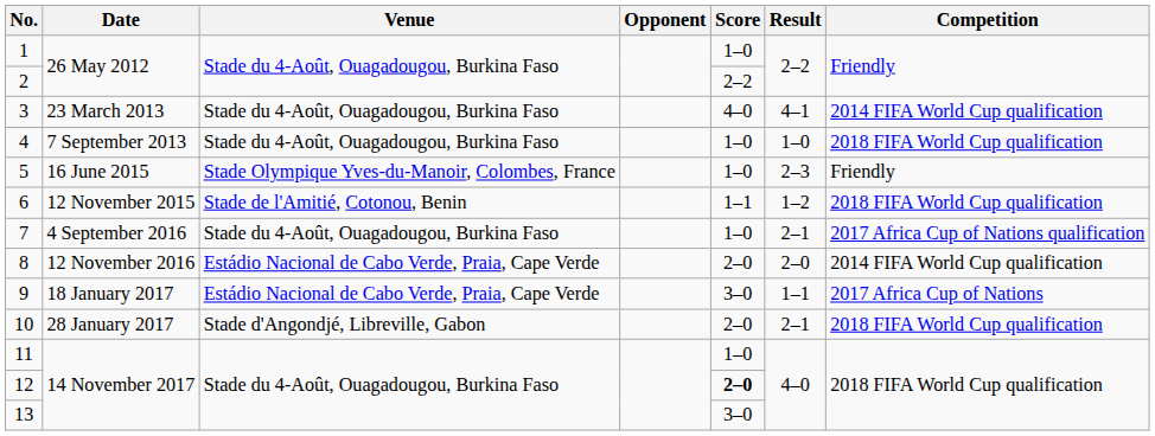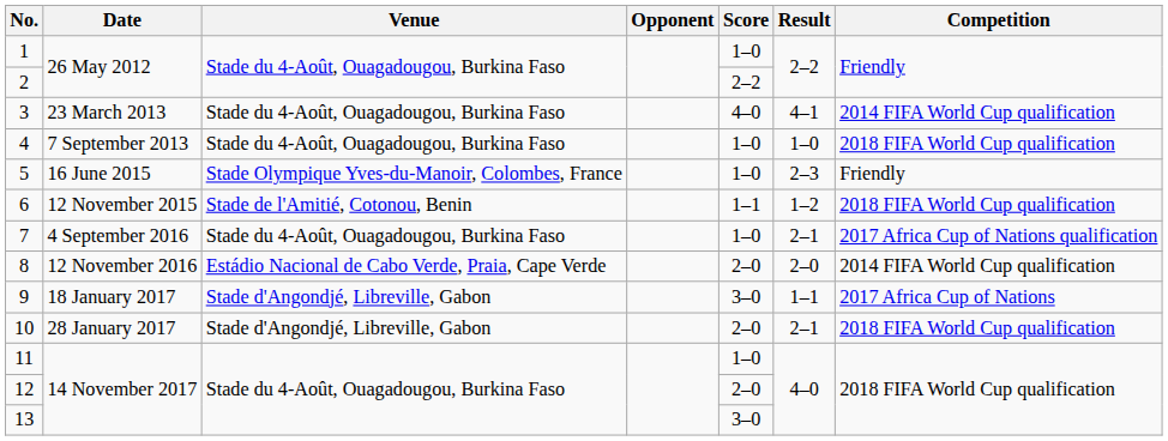 <table class="wikitable sortable">
 <tr>
 <th scope="col">No.</th>
 <th scope="col">Date</th>
 <th scope="col">Venue</th>
 <th scope="col">Opponent</th>
 <th scope="col">Score</th>
 <th scope="col">Result</th>
 <th scope="col">Competition</th>
 </tr>
 <tr>
 <td style="text-align:center">1</td>
 <td rowspan="2">26 May 2012</td>
 <td rowspan="2"><a href='#'>Stade du 4-Août</a>, <a href='#'>Ouagadougou</a>, Burkina Faso</td>
 <td rowspan="2"></td>
 <td align="center">1–0</td>
 <td rowspan="2" style="text-align:center">2–2</td>
 <td rowspan="2"><a href='#'>Friendly</a></td>
 </tr>
 <tr>
 <td style="text-align:center">2</td>
 <td align="center">2–2</td>
 </tr>
 <tr>
 <td style="text-align:center">3</td>
 <td>23 March 2013</td>
 <td>Stade du 4-Août, Ouagadougou, Burkina Faso</td>
 <td></td>
 <td align="center">4–0</td>
 <td align="center">4–1</td>
 <td><a href='#'>2014 FIFA World Cup qualification</a></td>
 </tr>
 <tr>
 <td style="text-align:center">4</td>
 <td>7 September 2013</td>
 <td>Stade du 4-Août, Ouagadougou, Burkina Faso</td>
 <td></td>
 <td align="center">1–0</td>
 <td align="center">1–0</td>
 <td><a href='#'>2018 FIFA World Cup qualification</a></td>
 </tr>
 <tr>
 <td style="text-align:center">5</td>
 <td>16 June 2015</td>
 <td><a href='#'>Stade Olympique Yves-du-Manoir</a>, <a href='#'>Colombes</a>, France</td>
 <td></td>
 <td align="center">1–0</td>
 <td align="center">2–3</td>
 <td>Friendly</td>
 </tr>
 <tr>
 <td style="text-align:center">6</td>
 <td>12 November 2015</td>
 <td><a href='#'>Stade de l'Amitié</a>, <a href='#'>Cotonou</a>, Benin</td>
 <td></td>
 <td align="center">1–1</td>
 <td align="center">1–2</td>
 <td><a href='#'>2018 FIFA World Cup qualification</a></td>
 </tr>
 <tr>
 <td style="text-align:center">7</td>
 <td>4 September 2016</td>
 <td>Stade du 4-Août, Ouagadougou, Burkina Faso</td>
 <td></td>
 <td align="center">1–0</td>
 <td align="center">2–1</td>
 <td><a href='#'>2017 Africa Cup of Nations qualification</a></td>
 </tr>
 <tr>
 <td style="text-align:center">8</td>
 <td>12 November 2016</td>
 <td><a href='#'>Estádio Nacional de Cabo Verde</a>, <a href='#'>Praia</a>, Cape Verde</td>
 <td></td>
 <td align="center">2–0</td>
 <td align="center">2–0</td>
 <td>2014 FIFA World Cup qualification</td>
 </tr>
 <tr>
 <td style="text-align:center">9</td>
 <td>18 January 2017</td>
-<td><a href='#'>Estádio Nacional de Cabo Verde</a>, <a href='#'>Praia</a>, Cape Verde</td>
+<td><a href='#'>Stade d'Angondjé</a>, <a href='#'>Libreville</a>, Gabon</td>
 <td></td>
 <td align="center">3–0</td>
 <td align="center">1–1</td>
 <td><a href='#'>2017 Africa Cup of Nations</a></td>
 </tr>
 <tr>
 <td style="text-align:center">10</td>
 <td>28 January 2017</td>
 <td>Stade d'Angondjé, Libreville, Gabon</td>
 <td></td>
 <td align="center">2–0</td>
 <td align="center">2–1</td>
 <td><a href='#'>2018 FIFA World Cup qualification</a></td>
 </tr>
 <tr>
 <td style="text-align:center">11</td>
 <td rowspan="3">14 November 2017</td>
 <td rowspan="3">Stade du 4-Août, Ouagadougou, Burkina Faso</td>
 <td rowspan="3"></td>
 <td align="center">1–0</td>
 <td rowspan="3" align="center">4–0</td>
 <td rowspan="3">2018 FIFA World Cup qualification</td>
 </tr>
 <tr>
 <td style="text-align:center">12</td>
-<td align="center"><strong>2–0</strong></td>
+<td align="center">2–0</td>
 </tr>
 <tr>
 <td style="text-align:center">13</td>
 <td align="center">3–0</td>
 </tr>
 </table>
